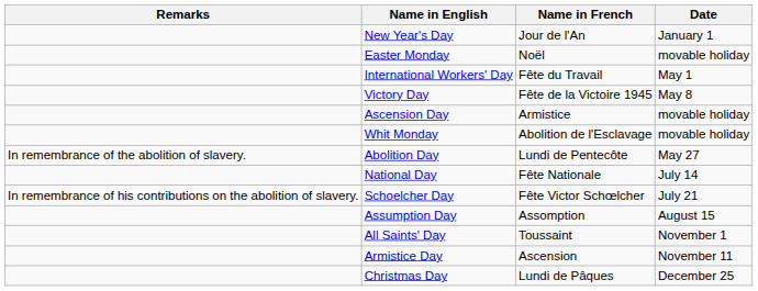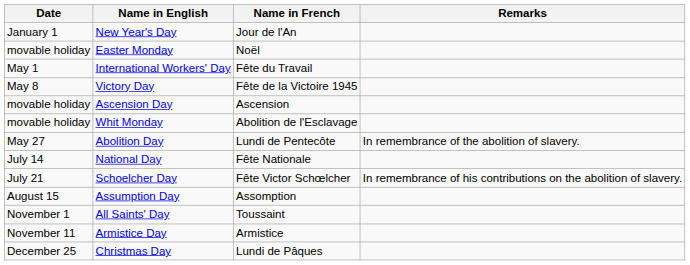 <table class="wikitable">
 <tr>
-<th>Remarks</th>
+<th>Date</th>
 <th>Name in English</th>
 <th>Name in French</th>
-<th>Date</th>
+<th>Remarks</th>
 </tr>
 <tr>
-<td></td>
+<td>January 1</td>
 <td><a href='#'>New Year's Day</a></td>
 <td>Jour de l'An</td>
-<td>January 1</td>
+<td></td>
 </tr>
 <tr>
-<td></td>
+<td>movable holiday</td>
 <td><a href='#'>Easter Monday</a></td>
 <td>Noël</td>
-<td>movable holiday</td>
+<td></td>
 </tr>
 <tr>
-<td></td>
+<td>May 1</td>
 <td><a href='#'>International Workers' Day</a></td>
 <td>Fête du Travail</td>
-<td>May 1</td>
+<td></td>
 </tr>
 <tr>
-<td></td>
+<td>May 8</td>
 <td><a href='#'>Victory Day</a></td>
 <td>Fête de la Victoire 1945</td>
-<td>May 8</td>
+<td></td>
 </tr>
 <tr>
+<td>movable holiday</td>
+<td><a href='#'>Ascension Day</a></td>
+<td>Ascension</td>
 <td></td>
-<td><a href='#'>Ascension Day</a></td>
-<td>Armistice</td>
-<td>movable holiday</td>
 </tr>
 <tr>
-<td></td>
+<td>movable holiday</td>
 <td><a href='#'>Whit Monday</a></td>
 <td>Abolition de l'Esclavage</td>
-<td>movable holiday</td>
+<td></td>
 </tr>
 <tr>
-<td>In remembrance of the abolition of slavery.</td>
+<td>May 27</td>
 <td><a href='#'>Abolition Day</a></td>
 <td>Lundi de Pentecôte</td>
-<td>May 27</td>
+<td>In remembrance of the abolition of slavery.</td>
 </tr>
 <tr>
-<td></td>
+<td>July 14</td>
 <td><a href='#'>National Day</a></td>
 <td>Fête Nationale</td>
-<td>July 14</td>
+<td></td>
 </tr>
 <tr>
-<td>In remembrance of his contributions on the abolition of slavery.</td>
+<td>July 21</td>
 <td><a href='#'>Schoelcher Day</a></td>
 <td>Fête Victor Schœlcher</td>
-<td>July 21</td>
+<td>In remembrance of his contributions on the abolition of slavery.</td>
 </tr>
 <tr>
-<td></td>
+<td>August 15</td>
 <td><a href='#'>Assumption Day</a></td>
 <td>Assomption</td>
-<td>August 15</td>
+<td></td>
 </tr>
 <tr>
-<td></td>
+<td>November 1</td>
 <td><a href='#'>All Saints' Day</a></td>
 <td>Toussaint</td>
-<td>November 1</td>
+<td></td>
 </tr>
 <tr>
+<td>November 11</td>
+<td><a href='#'>Armistice Day</a></td>
+<td>Armistice</td>
 <td></td>
-<td><a href='#'>Armistice Day</a></td>
-<td>Ascension</td>
-<td>November 11</td>
 </tr>
 <tr>
-<td></td>
+<td>December 25</td>
 <td><a href='#'>Christmas Day</a></td>
 <td>Lundi de Pâques</td>
-<td>December 25</td>
+<td></td>
 </tr>
 </table>
